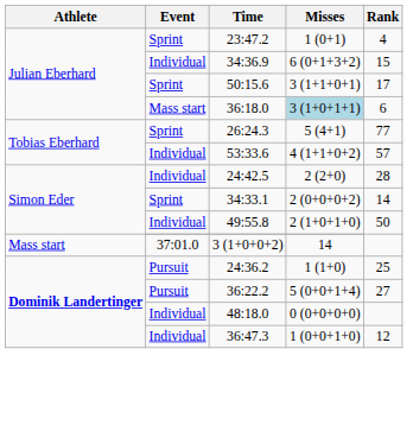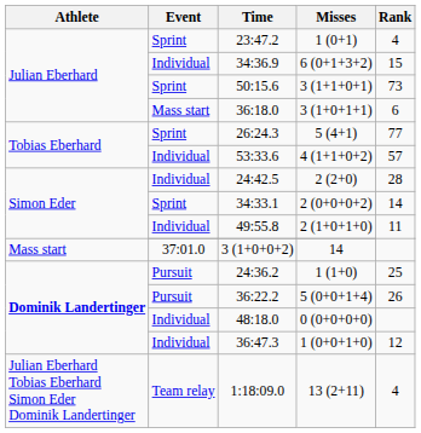 <table class="wikitable" style="font-size:90%">
 <tr>
 <th>Athlete</th>
 <th>Event</th>
 <th>Time</th>
 <th>Misses</th>
 <th>Rank</th>
 </tr>
 <tr align=center>
 <td align=left rowspan=4><a href='#'>Julian Eberhard</a></td>
 <td align=left><a href='#'>Sprint</a></td>
 <td>23:47.2</td>
 <td>1 (0+1)</td>
 <td>4</td>
 </tr>
 <tr align=center>
 <td align=left><a href='#'>Individual</a></td>
 <td>34:36.9</td>
 <td>6 (0+1+3+2)</td>
 <td>15</td>
 </tr>
 <tr align=center>
 <td align=left><a href='#'>Sprint</a></td>
 <td>50:15.6</td>
 <td>3 (1+1+0+1)</td>
-<td>17</td>
+<td>73</td>
 </tr>
 <tr align=center>
 <td align=left><a href='#'>Mass start</a></td>
 <td>36:18.0</td>
-<td style="background: lightblue;">3 (1+0+1+1)</td>
+<td>3 (1+0+1+1)</td>
 <td>6</td>
 </tr>
 <tr align=center>
 <td align=left rowspan=2><a href='#'>Tobias Eberhard</a></td>
 <td align=left><a href='#'>Sprint</a></td>
 <td>26:24.3</td>
 <td>5 (4+1)</td>
 <td>77</td>
 </tr>
 <tr align=center>
 <td align=left><a href='#'>Individual</a></td>
 <td>53:33.6</td>
 <td>4 (1+1+0+2)</td>
 <td>57</td>
 </tr>
 <tr align=center>
 <td align=left rowspan=4><a href='#'>Simon Eder</a></td>
 <td align=left><a href='#'>Individual</a></td>
 <td>24:42.5</td>
 <td>2 (2+0)</td>
 <td>28</td>
 </tr>
 <tr align=center>
 <td align=left><a href='#'>Sprint</a></td>
 <td>34:33.1</td>
 <td>2 (0+0+0+2)</td>
 <td>14</td>
 </tr>
 <tr align=center>
 <td align=left><a href='#'>Individual</a></td>
 <td>49:55.8</td>
 <td>2 (1+0+1+0)</td>
-<td>50</td>
+<td>11</td>
 </tr>
 <tr align=center>
 </tr>
 <tr align=center>
 <td align=left><a href='#'>Mass start</a></td>
 <td>37:01.0</td>
 <td>3 (1+0+0+2)</td>
 <td>14</td>
 </tr>
 <tr align=center>
 <td align=left rowspan=4><strong><a href='#'>Dominik Landertinger</a></strong></td>
 <td align=left><a href='#'>Pursuit</a></td>
 <td>24:36.2</td>
 <td>1 (1+0)</td>
 <td>25</td>
 </tr>
 <tr align=center>
 <td align=left><a href='#'>Pursuit</a></td>
 <td>36:22.2</td>
 <td>5 (0+0+1+4)</td>
-<td>27</td>
+<td>26</td>
 </tr>
 <tr align=center>
 <td align=left><a href='#'>Individual</a></td>
 <td>48:18.0</td>
 <td>0 (0+0+0+0)</td>
 <td></td>
 </tr>
 <tr align=center>
 <td align=left><a href='#'>Individual</a></td>
 <td>36:47.3</td>
 <td>1 (0+0+1+0)</td>
 <td>12</td>
 </tr>
+<tr align=center>
+<td align=left><a href='#'>Julian Eberhard</a><br><a href='#'>Tobias Eberhard</a><br><a href='#'>Simon Eder</a><br><a href='#'>Dominik Landertinger</a></td>
+<td align=left><a href='#'>Team relay</a></td>
+<td>1:18:09.0</td>
+<td>13 (2+11)</td>
+<td>4</td>
+</tr>
 </table>
